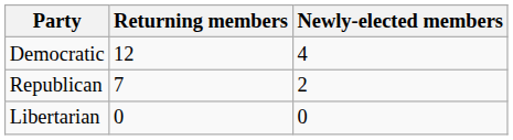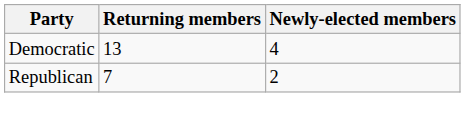 <table class="wikitable">
 <tr>
 <th>Party</th>
 <th>Returning members</th>
 <th>Newly-elected members</th>
 </tr>
 <tr>
 <td>Democratic</td>
-<td>12</td>
+<td>13</td>
 <td>4</td>
 </tr>
 <tr>
 <td>Republican</td>
 <td>7</td>
 <td>2</td>
 </tr>
-<tr>
-<td>Libertarian</td>
-<td>0</td>
-<td>0</td>
-</tr>
 </table>
